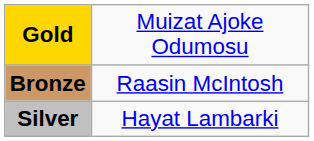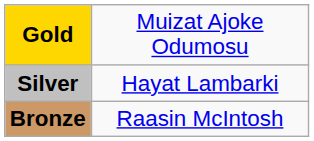 <table class="wikitable" style=" text-align:center; " width="35%">
 <tr>
 <td bgcolor="gold"><strong>Gold</strong></td>
 <td><a href='#'>Muizat Ajoke Odumosu</a><br>  <small><em></em></small></td>
 </tr>
 <tr>
+<td bgcolor="silver"><strong>Silver</strong></td>
+<td><a href='#'>Hayat Lambarki</a><br>  <small><em></em></small></td>
+</tr>
+<tr>
 <td bgcolor="CC9966"><strong>Bronze</strong></td>
 <td><a href='#'>Raasin McIntosh</a><br>  <small><em></em></small></td>
 </tr>
-<tr>
-<td bgcolor="silver"><strong>Silver</strong></td>
-<td><a href='#'>Hayat Lambarki</a><br>  <small><em></em></small></td>
-</tr>
 </table>
